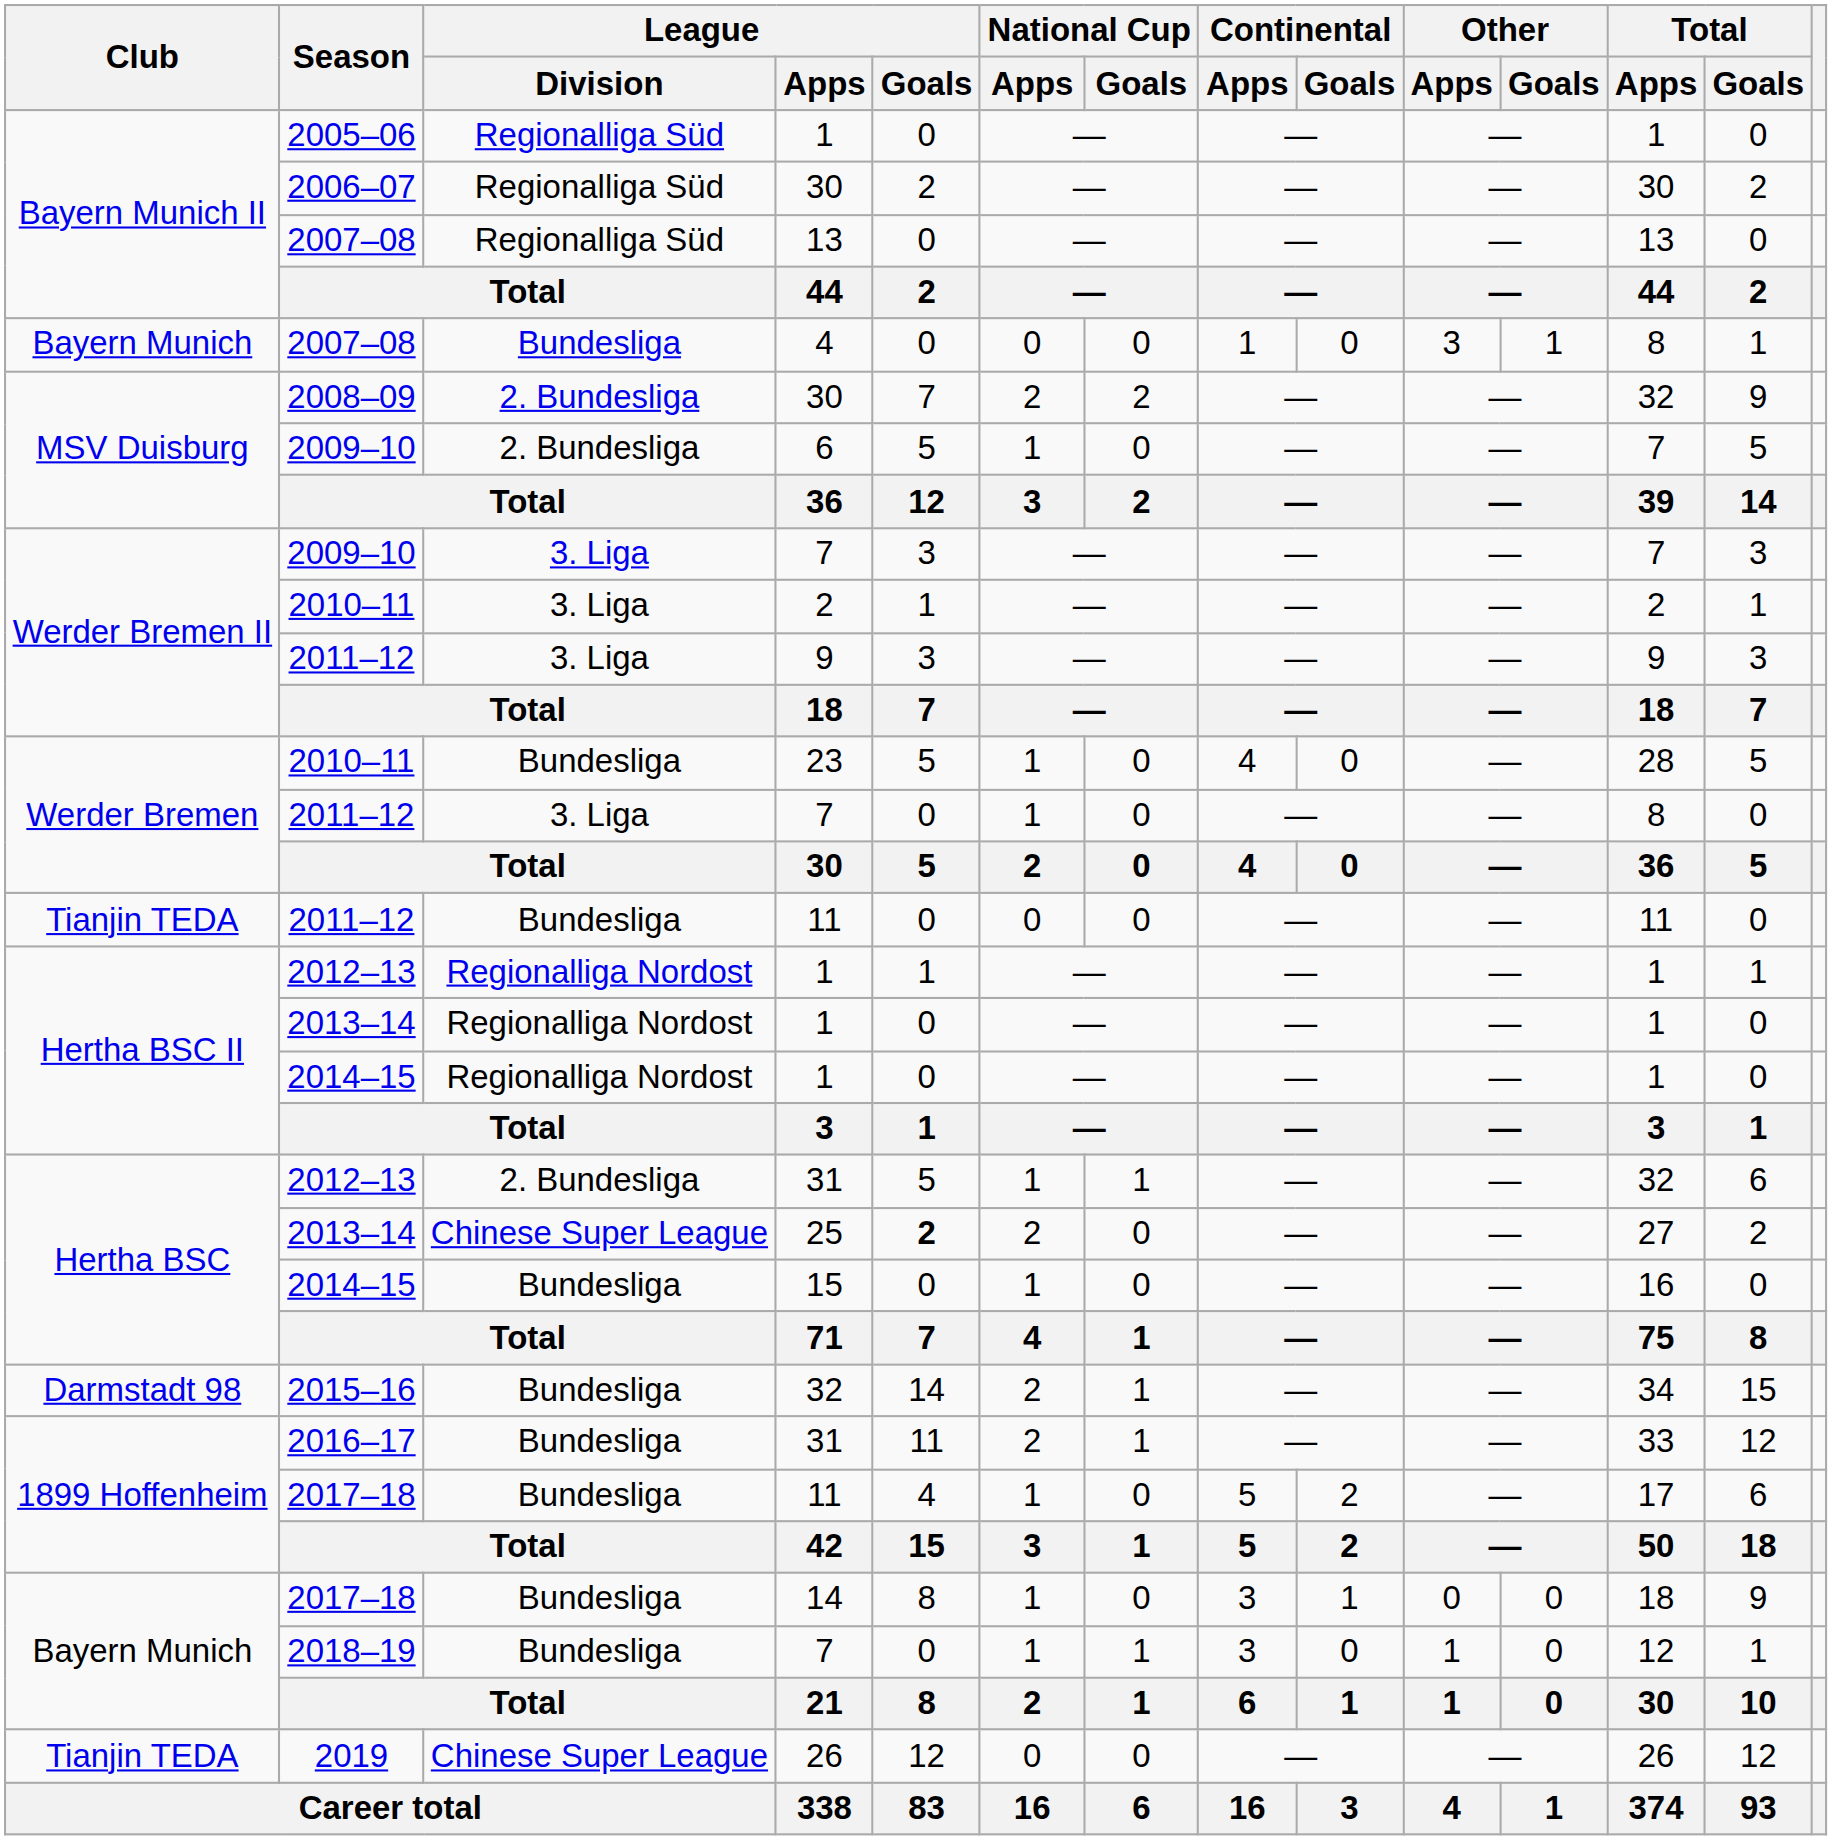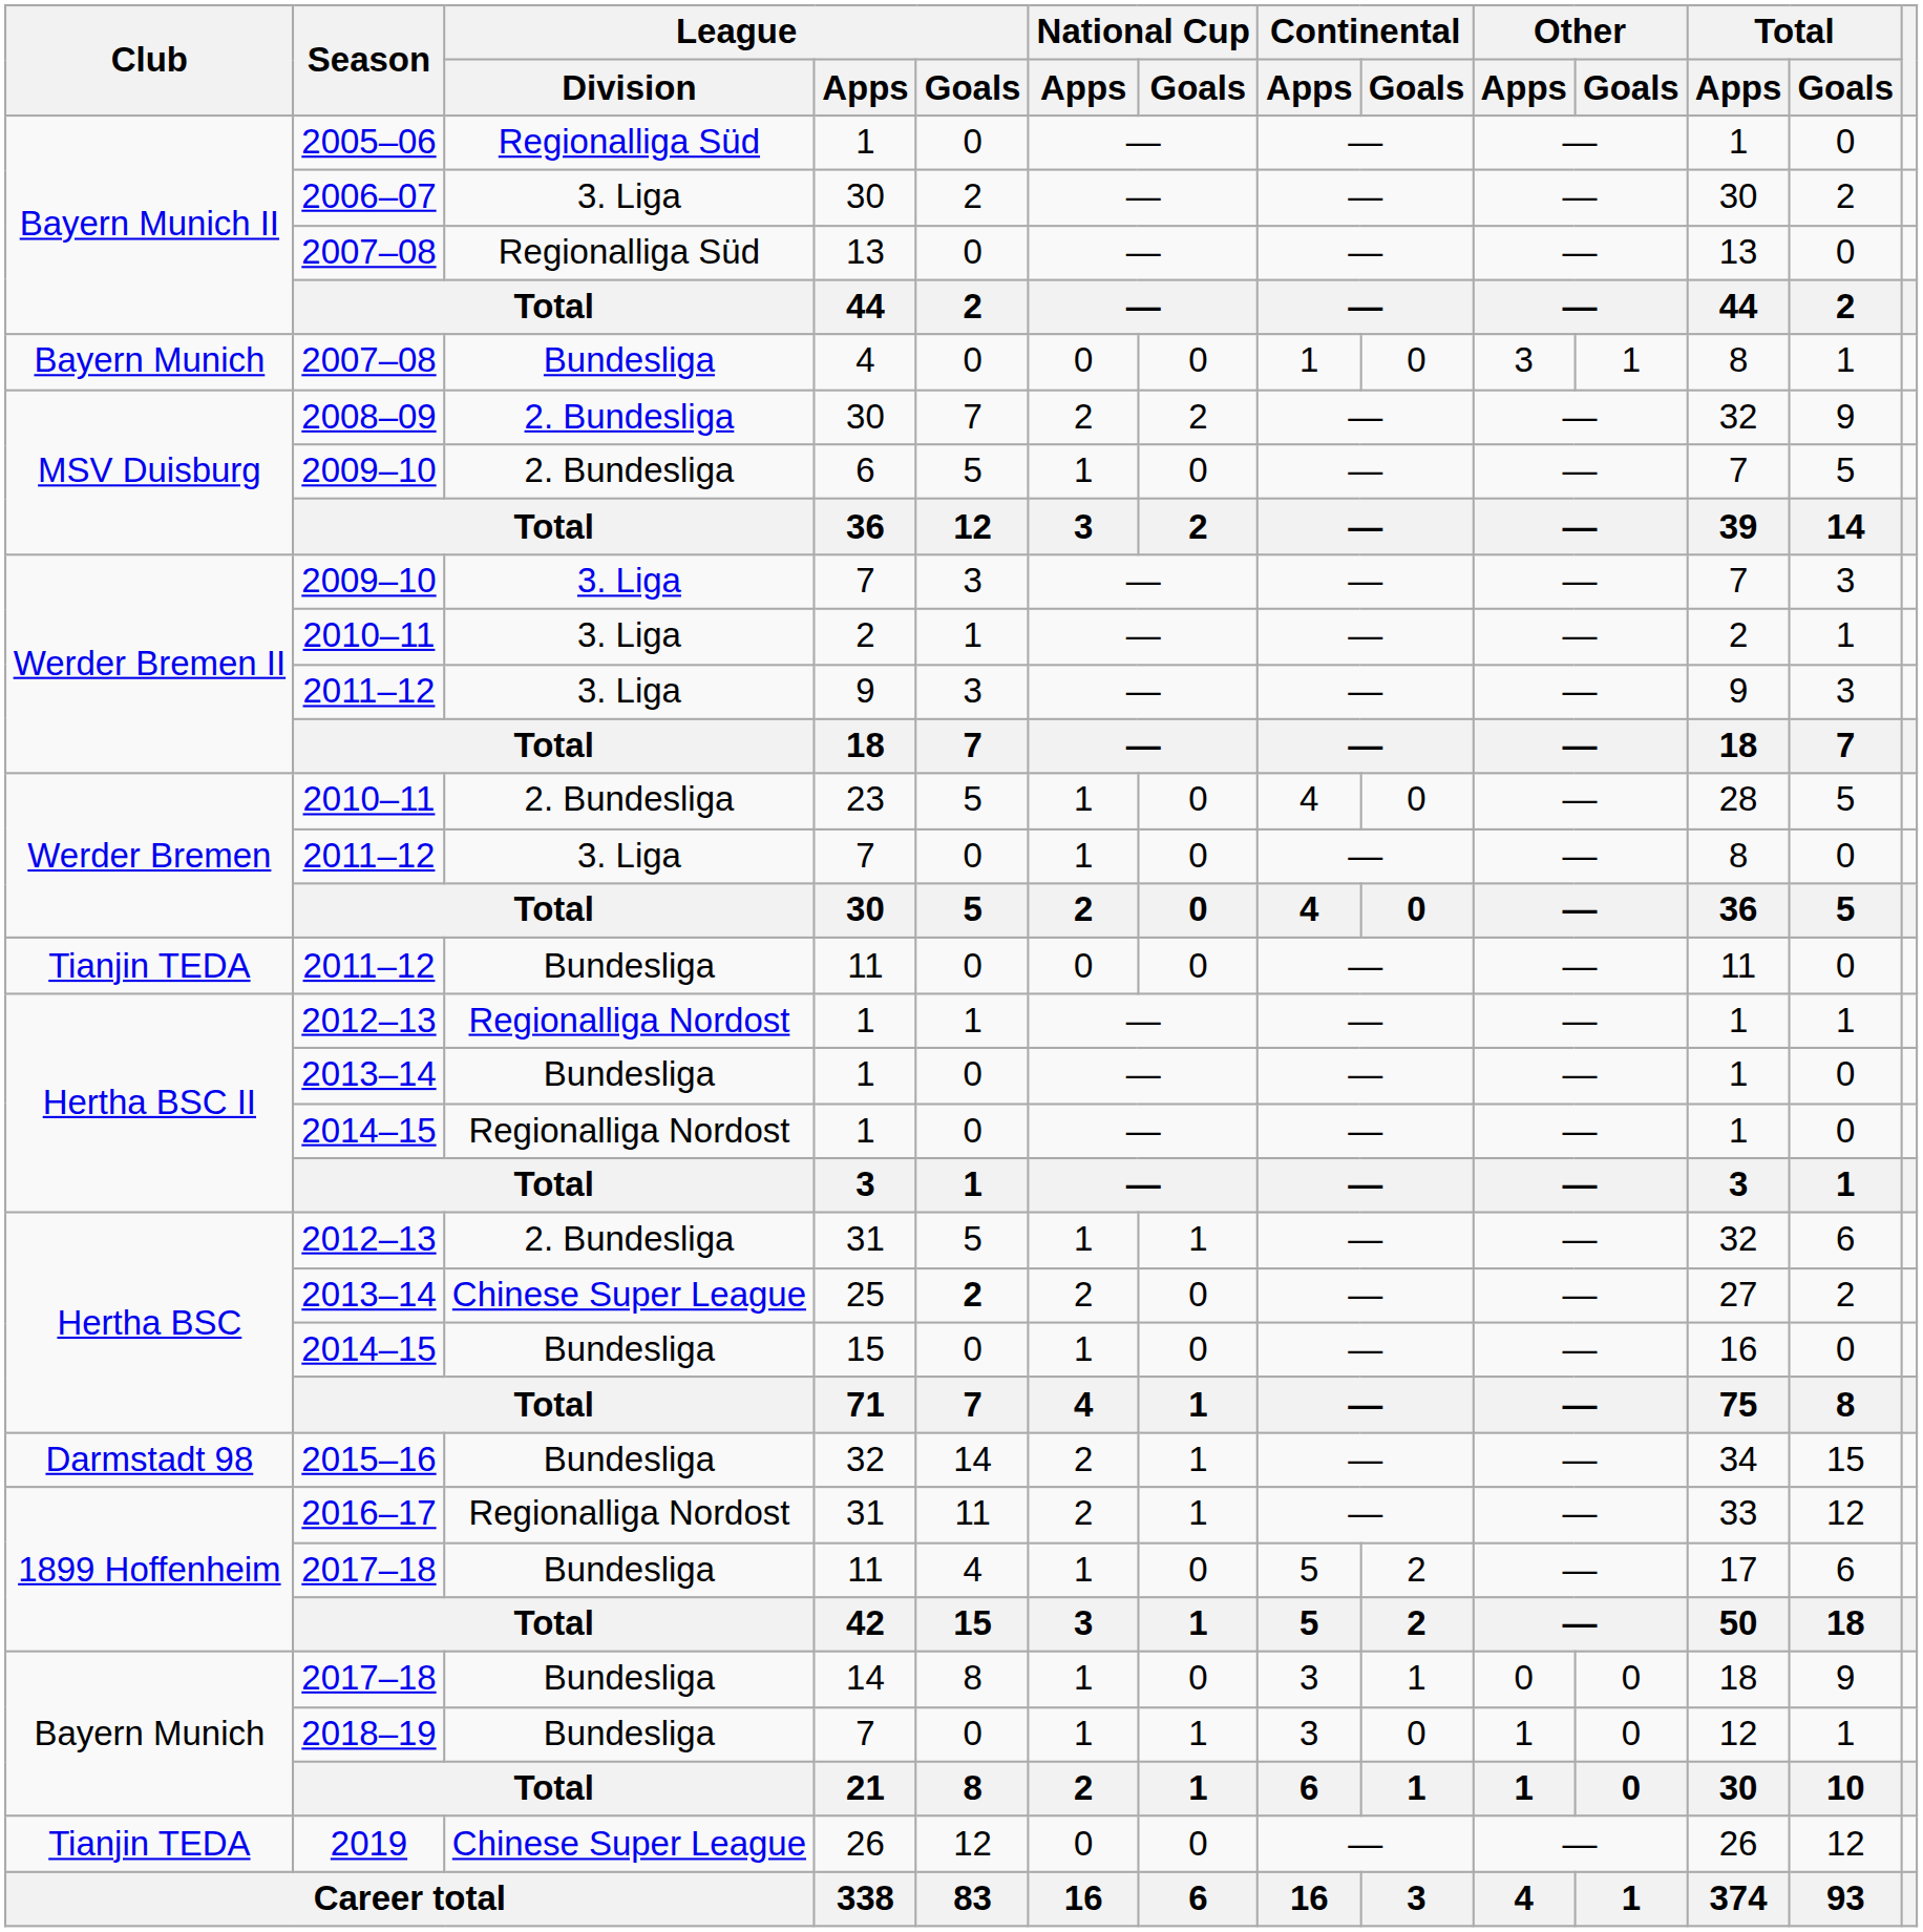 <table class="wikitable" style="text-align:center">
 <tr>
 <th rowspan="2">Club</th>
 <th rowspan="2">Season</th>
 <th colspan="3">League</th>
 <th colspan="2">National Cup</th>
 <th colspan="2">Continental</th>
 <th colspan="2">Other</th>
 <th colspan="2">Total</th>
 <th rowspan="2"></th>
 </tr>
 <tr>
 <th>Division</th>
 <th>Apps</th>
 <th>Goals</th>
 <th>Apps</th>
 <th>Goals</th>
 <th>Apps</th>
 <th>Goals</th>
 <th>Apps</th>
 <th>Goals</th>
 <th>Apps</th>
 <th>Goals</th>
 </tr>
 <tr>
 <td rowspan="4"><a href='#'>Bayern Munich II</a></td>
 <td><a href='#'>2005–06</a></td>
 <td><a href='#'>Regionalliga Süd</a></td>
 <td>1</td>
 <td>0</td>
 <td colspan="2">—</td>
 <td colspan="2">—</td>
 <td colspan="2">—</td>
 <td>1</td>
 <td>0</td>
 <td></td>
 </tr>
 <tr>
 <td><a href='#'>2006–07</a></td>
-<td>Regionalliga Süd</td>
+<td>3. Liga</td>
 <td>30</td>
 <td>2</td>
 <td colspan="2">—</td>
 <td colspan="2">—</td>
 <td colspan="2">—</td>
 <td>30</td>
 <td>2</td>
 <td></td>
 </tr>
 <tr>
 <td><a href='#'>2007–08</a></td>
 <td>Regionalliga Süd</td>
 <td>13</td>
 <td>0</td>
 <td colspan="2">—</td>
 <td colspan="2">—</td>
 <td colspan="2">—</td>
 <td>13</td>
 <td>0</td>
 <td></td>
 </tr>
 <tr>
 <th colspan="2">Total</th>
 <th>44</th>
 <th>2</th>
 <th colspan="2">—</th>
 <th colspan="2">—</th>
 <th colspan="2">—</th>
 <th>44</th>
 <th>2</th>
 <th></th>
 </tr>
 <tr>
 <td><a href='#'>Bayern Munich</a></td>
 <td><a href='#'>2007–08</a></td>
 <td><a href='#'>Bundesliga</a></td>
 <td>4</td>
 <td>0</td>
 <td>0</td>
 <td>0</td>
 <td>1</td>
 <td>0</td>
 <td>3</td>
 <td>1</td>
 <td>8</td>
 <td>1</td>
 <td></td>
 </tr>
 <tr>
 <td rowspan="3"><a href='#'>MSV Duisburg</a></td>
 <td><a href='#'>2008–09</a></td>
 <td><a href='#'>2. Bundesliga</a></td>
 <td>30</td>
 <td>7</td>
 <td>2</td>
 <td>2</td>
 <td colspan="2">—</td>
 <td colspan="2">—</td>
 <td>32</td>
 <td>9</td>
 <td></td>
 </tr>
 <tr>
 <td><a href='#'>2009–10</a></td>
 <td>2. Bundesliga</td>
 <td>6</td>
 <td>5</td>
 <td>1</td>
 <td>0</td>
 <td colspan="2">—</td>
 <td colspan="2">—</td>
 <td>7</td>
 <td>5</td>
 <td></td>
 </tr>
 <tr>
 <th colspan="2">Total</th>
 <th>36</th>
 <th>12</th>
 <th>3</th>
 <th>2</th>
 <th colspan="2">—</th>
 <th colspan="2">—</th>
 <th>39</th>
 <th>14</th>
 <th></th>
 </tr>
 <tr>
 <td rowspan="4"><a href='#'>Werder Bremen II</a></td>
 <td><a href='#'>2009–10</a></td>
 <td><a href='#'>3. Liga</a></td>
 <td>7</td>
 <td>3</td>
 <td colspan="2">—</td>
 <td colspan="2">—</td>
 <td colspan="2">—</td>
 <td>7</td>
 <td>3</td>
 <td></td>
 </tr>
 <tr>
 <td><a href='#'>2010–11</a></td>
 <td>3. Liga</td>
 <td>2</td>
 <td>1</td>
 <td colspan="2">—</td>
 <td colspan="2">—</td>
 <td colspan="2">—</td>
 <td>2</td>
 <td>1</td>
 <td></td>
 </tr>
 <tr>
 <td><a href='#'>2011–12</a></td>
 <td>3. Liga</td>
 <td>9</td>
 <td>3</td>
 <td colspan="2">—</td>
 <td colspan="2">—</td>
 <td colspan="2">—</td>
 <td>9</td>
 <td>3</td>
 <td></td>
 </tr>
 <tr>
 <th colspan="2">Total</th>
 <th>18</th>
 <th>7</th>
 <th colspan="2">—</th>
 <th colspan="2">—</th>
 <th colspan="2">—</th>
 <th>18</th>
 <th>7</th>
 <th></th>
 </tr>
 <tr>
 <td rowspan="3"><a href='#'>Werder Bremen</a></td>
 <td><a href='#'>2010–11</a></td>
-<td>Bundesliga</td>
+<td>2. Bundesliga</td>
 <td>23</td>
 <td>5</td>
 <td>1</td>
 <td>0</td>
 <td>4</td>
 <td>0</td>
 <td colspan="2">—</td>
 <td>28</td>
 <td>5</td>
 <td></td>
 </tr>
 <tr>
 <td><a href='#'>2011–12</a></td>
 <td>3. Liga</td>
 <td>7</td>
 <td>0</td>
 <td>1</td>
 <td>0</td>
 <td colspan="2">—</td>
 <td colspan="2">—</td>
 <td>8</td>
 <td>0</td>
 <td></td>
 </tr>
 <tr>
 <th colspan="2">Total</th>
 <th>30</th>
 <th>5</th>
 <th>2</th>
 <th>0</th>
 <th>4</th>
 <th>0</th>
 <th colspan="2">—</th>
 <th>36</th>
 <th>5</th>
 <th></th>
 </tr>
 <tr>
 <td><a href='#'>Tianjin TEDA</a></td>
 <td><a href='#'>2011–12</a></td>
 <td>Bundesliga</td>
 <td>11</td>
 <td>0</td>
 <td>0</td>
 <td>0</td>
 <td colspan="2">—</td>
 <td colspan="2">—</td>
 <td>11</td>
 <td>0</td>
 <td></td>
 </tr>
 <tr>
 <td rowspan="4"><a href='#'>Hertha BSC II</a></td>
 <td><a href='#'>2012–13</a></td>
 <td><a href='#'>Regionalliga Nordost</a></td>
 <td>1</td>
 <td>1</td>
 <td colspan="2">—</td>
 <td colspan="2">—</td>
 <td colspan="2">—</td>
 <td>1</td>
 <td>1</td>
 <td></td>
 </tr>
 <tr>
 <td><a href='#'>2013–14</a></td>
-<td>Regionalliga Nordost</td>
+<td>Bundesliga</td>
 <td>1</td>
 <td>0</td>
 <td colspan="2">—</td>
 <td colspan="2">—</td>
 <td colspan="2">—</td>
 <td>1</td>
 <td>0</td>
 <td></td>
 </tr>
 <tr>
 <td><a href='#'>2014–15</a></td>
 <td>Regionalliga Nordost</td>
 <td>1</td>
 <td>0</td>
 <td colspan="2">—</td>
 <td colspan="2">—</td>
 <td colspan="2">—</td>
 <td>1</td>
 <td>0</td>
 <td></td>
 </tr>
 <tr>
 <th colspan="2">Total</th>
 <th>3</th>
 <th>1</th>
 <th colspan="2">—</th>
 <th colspan="2">—</th>
 <th colspan="2">—</th>
 <th>3</th>
 <th>1</th>
 <th></th>
 </tr>
 <tr>
 <td rowspan="4"><a href='#'>Hertha BSC</a></td>
 <td><a href='#'>2012–13</a></td>
 <td>2. Bundesliga</td>
 <td>31</td>
 <td>5</td>
 <td>1</td>
 <td>1</td>
 <td colspan="2">—</td>
 <td colspan="2">—</td>
 <td>32</td>
 <td>6</td>
 <td></td>
 </tr>
 <tr>
 <td><a href='#'>2013–14</a></td>
 <td><a href='#'>Chinese Super League</a></td>
 <td>25</td>
 <td><strong>2</strong></td>
 <td>2</td>
 <td>0</td>
 <td colspan="2">—</td>
 <td colspan="2">—</td>
 <td>27</td>
 <td>2</td>
 <td></td>
 </tr>
 <tr>
 <td><a href='#'>2014–15</a></td>
 <td>Bundesliga</td>
 <td>15</td>
 <td>0</td>
 <td>1</td>
 <td>0</td>
 <td colspan="2">—</td>
 <td colspan="2">—</td>
 <td>16</td>
 <td>0</td>
 <td></td>
 </tr>
 <tr>
 <th colspan="2">Total</th>
 <th>71</th>
 <th>7</th>
 <th>4</th>
 <th>1</th>
 <th colspan="2">—</th>
 <th colspan="2">—</th>
 <th>75</th>
 <th>8</th>
 <th></th>
 </tr>
 <tr>
 <td><a href='#'>Darmstadt 98</a></td>
 <td><a href='#'>2015–16</a></td>
 <td>Bundesliga</td>
 <td>32</td>
 <td>14</td>
 <td>2</td>
 <td>1</td>
 <td colspan="2">—</td>
 <td colspan="2">—</td>
 <td>34</td>
 <td>15</td>
 <td></td>
 </tr>
 <tr>
 <td rowspan="3"><a href='#'>1899 Hoffenheim</a></td>
 <td><a href='#'>2016–17</a></td>
-<td>Bundesliga</td>
+<td>Regionalliga Nordost</td>
 <td>31</td>
 <td>11</td>
 <td>2</td>
 <td>1</td>
 <td colspan="2">—</td>
 <td colspan="2">—</td>
 <td>33</td>
 <td>12</td>
 <td></td>
 </tr>
 <tr>
 <td><a href='#'>2017–18</a></td>
 <td>Bundesliga</td>
 <td>11</td>
 <td>4</td>
 <td>1</td>
 <td>0</td>
 <td>5</td>
 <td>2</td>
 <td colspan="2">—</td>
 <td>17</td>
 <td>6</td>
 <td></td>
 </tr>
 <tr>
 <th colspan="2">Total</th>
 <th>42</th>
 <th>15</th>
 <th>3</th>
 <th>1</th>
 <th>5</th>
 <th>2</th>
 <th colspan="2">—</th>
 <th>50</th>
 <th>18</th>
 <th></th>
 </tr>
 <tr>
 <td rowspan="3">Bayern Munich</td>
 <td><a href='#'>2017–18</a></td>
 <td>Bundesliga</td>
 <td>14</td>
 <td>8</td>
 <td>1</td>
 <td>0</td>
 <td>3</td>
 <td>1</td>
 <td>0</td>
 <td>0</td>
 <td>18</td>
 <td>9</td>
 <td></td>
 </tr>
 <tr>
 <td><a href='#'>2018–19</a></td>
 <td>Bundesliga</td>
 <td>7</td>
 <td>0</td>
 <td>1</td>
 <td>1</td>
 <td>3</td>
 <td>0</td>
 <td>1</td>
 <td>0</td>
 <td>12</td>
 <td>1</td>
 <td></td>
 </tr>
 <tr>
 <th colspan="2">Total</th>
 <th>21</th>
 <th>8</th>
 <th>2</th>
 <th>1</th>
 <th>6</th>
 <th>1</th>
 <th>1</th>
 <th>0</th>
 <th>30</th>
 <th>10</th>
 <th></th>
 </tr>
 <tr>
 <td><a href='#'>Tianjin TEDA</a></td>
 <td><a href='#'>2019</a></td>
 <td><a href='#'>Chinese Super League</a></td>
 <td>26</td>
 <td>12</td>
 <td>0</td>
 <td>0</td>
 <td colspan="2">—</td>
 <td colspan="2">—</td>
 <td>26</td>
 <td>12</td>
 <td></td>
 </tr>
 <tr>
 <th colspan="3">Career total</th>
 <th>338</th>
 <th>83</th>
 <th>16</th>
 <th>6</th>
 <th>16</th>
 <th>3</th>
 <th>4</th>
 <th>1</th>
 <th>374</th>
 <th>93</th>
 <th></th>
 </tr>
 </table>
